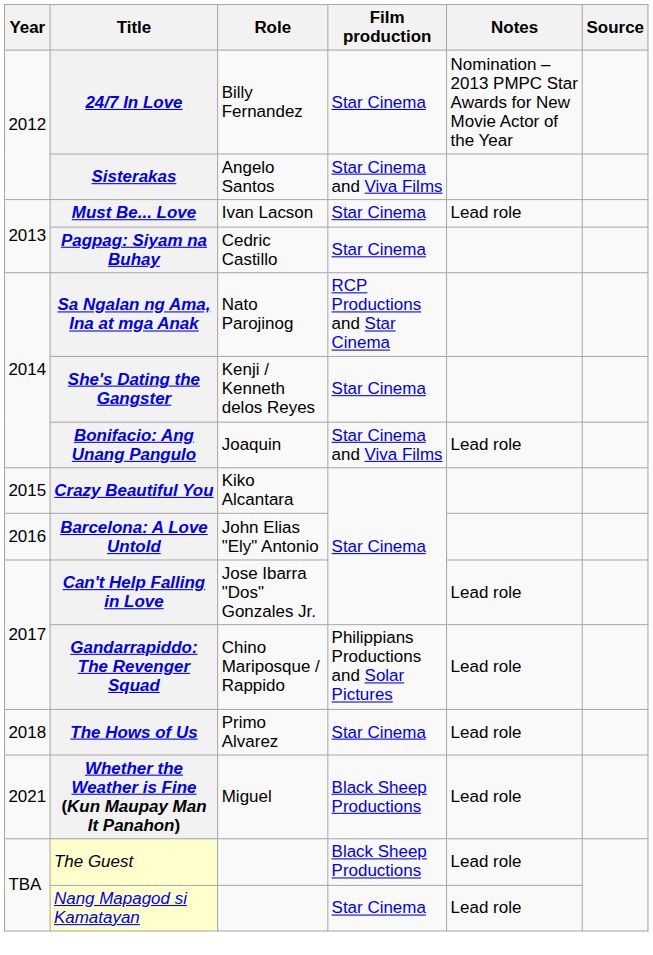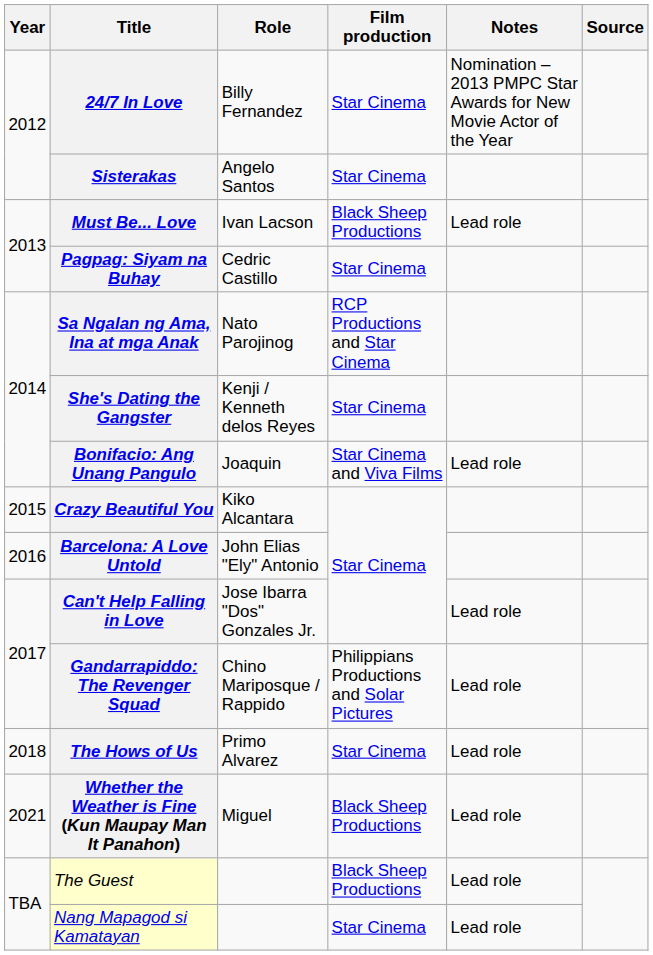 <table class="wikitable plainrowheaders sortable">
 <tr>
 <th scope="col">Year</th>
 <th scope="col">Title</th>
 <th scope="col">Role</th>
 <th scope="col">Film production</th>
 <th scope="col" class="unsortable">Notes</th>
 <th scope="col" class="unsortable">Source</th>
 </tr>
 <tr>
 <td rowspan=2>2012</td>
 <th scope="row"><em><a href='#'>24/7 In Love</a></em></th>
 <td>Billy Fernandez</td>
 <td><a href='#'>Star Cinema</a></td>
 <td>Nomination – 2013 PMPC Star Awards for New Movie Actor of the Year</td>
 <td></td>
 </tr>
 <tr>
 <th scope="row"><em><a href='#'>Sisterakas</a></em></th>
 <td>Angelo Santos</td>
-<td><a href='#'>Star Cinema</a> and <a href='#'>Viva Films</a></td>
+<td><a href='#'>Star Cinema</a></td>
 <td></td>
 <td></td>
 </tr>
 <tr>
 <td rowspan=2>2013</td>
 <th scope="row"><em><a href='#'>Must Be... Love</a></em></th>
 <td>Ivan Lacson</td>
-<td><a href='#'>Star Cinema</a></td>
+<td><a href='#'>Black Sheep Productions</a></td>
 <td>Lead role</td>
 <td></td>
 </tr>
 <tr>
 <th scope="row"><em><a href='#'>Pagpag: Siyam na Buhay</a></em></th>
 <td>Cedric Castillo</td>
 <td><a href='#'>Star Cinema</a></td>
 <td></td>
 <td></td>
 </tr>
 <tr>
 <td rowspan=3>2014</td>
 <th scope="row"><em><a href='#'>Sa Ngalan ng Ama, Ina at mga Anak</a></em></th>
 <td>Nato Parojinog</td>
 <td><a href='#'>RCP Productions</a> and <a href='#'>Star Cinema</a></td>
 <td></td>
 <td></td>
 </tr>
 <tr>
 <th scope="row"><em><a href='#'>She's Dating the Gangster</a></em></th>
 <td>Kenji / Kenneth delos Reyes</td>
 <td><a href='#'>Star Cinema</a></td>
 <td></td>
 <td></td>
 </tr>
 <tr>
 <th scope="row"><em><a href='#'>Bonifacio: Ang Unang Pangulo</a></em></th>
 <td>Joaquin</td>
 <td><a href='#'>Star Cinema</a> and <a href='#'>Viva Films</a></td>
 <td>Lead role</td>
 <td></td>
 </tr>
 <tr>
 <td>2015</td>
 <th scope="row"><em><a href='#'>Crazy Beautiful You</a></em></th>
 <td>Kiko Alcantara</td>
 <td rowspan=3><a href='#'>Star Cinema</a></td>
 <td></td>
 <td></td>
 </tr>
 <tr>
 <td>2016</td>
 <th scope="row"><em><a href='#'>Barcelona: A Love Untold</a></em></th>
 <td>John Elias "Ely" Antonio</td>
 <td></td>
 <td></td>
 </tr>
 <tr>
 <td rowspan=2>2017</td>
 <th scope="row"><em><a href='#'>Can't Help Falling in Love</a></em></th>
 <td>Jose Ibarra "Dos" Gonzales Jr.</td>
 <td>Lead role</td>
 <td></td>
 </tr>
 <tr>
 <th scope="row"><em><a href='#'>Gandarrapiddo: The Revenger Squad</a></em></th>
 <td>Chino Mariposque / Rappido</td>
 <td>Philippians Productions and <a href='#'>Solar Pictures</a></td>
 <td>Lead role</td>
 <td></td>
 </tr>
 <tr>
 <td>2018</td>
 <th scope="row"><em><a href='#'>The Hows of Us</a></em></th>
 <td>Primo Alvarez</td>
 <td><a href='#'>Star Cinema</a></td>
 <td>Lead role</td>
 <td></td>
 </tr>
 <tr>
 <td>2021</td>
 <th scope="row"><em><a href='#'>Whether the Weather is Fine</a></em> (<em>Kun Maupay Man It Panahon</em>)</th>
 <td>Miguel</td>
 <td><a href='#'>Black Sheep Productions</a></td>
 <td>Lead role</td>
 <td></td>
 </tr>
 <tr>
 <td rowspan="2">TBA</td>
 <td style="background:#FFFFCC;"><em>The  Guest</em></td>
 <td></td>
 <td><a href='#'>Black Sheep Productions</a></td>
 <td>Lead role</td>
 <td rowspan=2></td>
 </tr>
 <tr>
 <td style="background:#FFFFCC;"><em><a href='#'>Nang Mapagod si Kamatayan</a></em></td>
 <td></td>
 <td><a href='#'>Star Cinema</a></td>
 <td>Lead role</td>
 </tr>
 </table>
